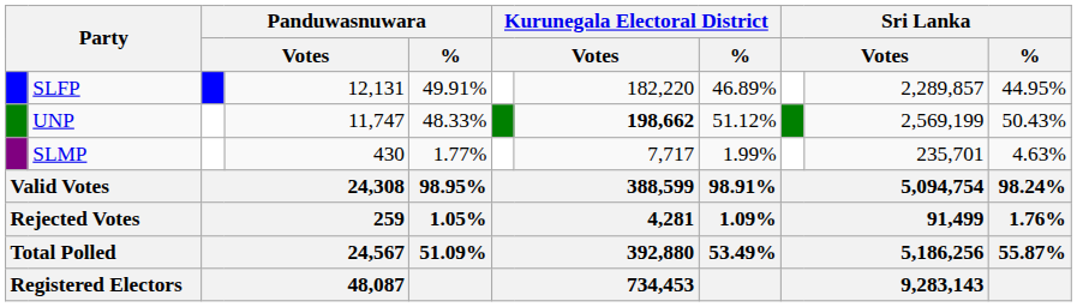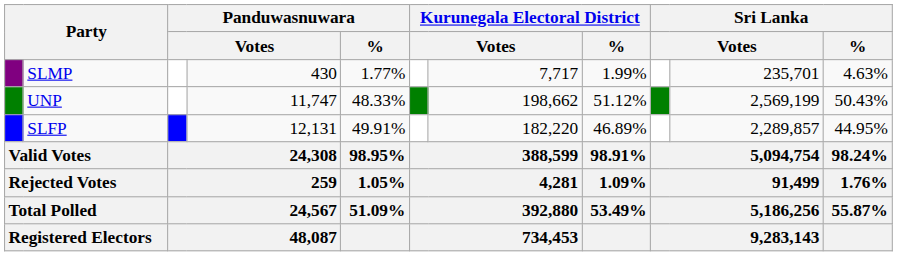 <table class="wikitable">
 <tr>
 <th colspan="2" width="144px"rowspan="2">Party</th>
 <th colspan="3" width="216px">Panduwasnuwara</th>
 <th colspan="3" width="216px"><a href='#'>Kurunegala Electoral District</a></th>
 <th colspan="3" width="216px">Sri Lanka</th>
 </tr>
 <tr>
 <th colspan="2" width="144px">Votes</th>
 <th>%</th>
 <th colspan="2" width="144px">Votes</th>
 <th>%</th>
 <th colspan="2" width="144px">Votes</th>
 <th>%</th>
 </tr>
 <tr>
+<td style="background-color:purple;" width="10px"></td>
+<td style="text-align:left;"><a href='#'>SLMP</a></td>
+<td style="background-color:white;" width="10px"></td>
+<td style="text-align:right;">430</td>
+<td style="text-align:right;">1.77%</td>
+<td style="background-color:white;" width="10px"></td>
+<td style="text-align:right;">7,717</td>
+<td style="text-align:right;">1.99%</td>
+<td style="background-color:white;" width="10px"></td>
+<td style="text-align:right;">235,701</td>
+<td style="text-align:right;">4.63%</td>
+</tr>
+<tr>
+<td style="background-color:green;" width="10px"></td>
+<td style="text-align:left;"><a href='#'>UNP</a></td>
+<td style="background-color:white;" width="10px"></td>
+<td style="text-align:right;">11,747</td>
+<td style="text-align:right;">48.33%</td>
+<td style="background-color:green;" width="10px"></td>
+<td style="text-align:right;">198,662</td>
+<td style="text-align:right;">51.12%</td>
+<td style="background-color:green;" width="10px"></td>
+<td style="text-align:right;">2,569,199</td>
+<td style="text-align:right;">50.43%</td>
+</tr>
+<tr>
 <td style="background-color:blue;" width="10px"></td>
 <td style="text-align:left;"><a href='#'>SLFP</a></td>
 <td style="background-color:blue;" width="10px"></td>
 <td style="text-align:right;">12,131</td>
 <td style="text-align:right;">49.91%</td>
 <td style="background-color:white;" width="10px"></td>
 <td style="text-align:right;">182,220</td>
 <td style="text-align:right;">46.89%</td>
 <td style="background-color:white;" width="10px"></td>
 <td style="text-align:right;">2,289,857</td>
 <td style="text-align:right;">44.95%</td>
-</tr>
-<tr>
-<td style="background-color:green;" width="10px"></td>
-<td style="text-align:left;"><a href='#'>UNP</a></td>
-<td style="background-color:white;" width="10px"></td>
-<td style="text-align:right;">11,747</td>
-<td style="text-align:right;">48.33%</td>
-<td style="background-color:green;" width="10px"></td>
-<td style="text-align:right;"><strong>198,662</strong></td>
-<td style="text-align:right;">51.12%</td>
-<td style="background-color:green;" width="10px"></td>
-<td style="text-align:right;">2,569,199</td>
-<td style="text-align:right;">50.43%</td>
-</tr>
-<tr>
-<td style="background-color:purple;" width="10px"></td>
-<td style="text-align:left;"><a href='#'>SLMP</a></td>
-<td style="background-color:white;" width="10px"></td>
-<td style="text-align:right;">430</td>
-<td style="text-align:right;">1.77%</td>
-<td style="background-color:white;" width="10px"></td>
-<td style="text-align:right;">7,717</td>
-<td style="text-align:right;">1.99%</td>
-<td style="background-color:white;" width="10px"></td>
-<td style="text-align:right;">235,701</td>
-<td style="text-align:right;">4.63%</td>
 </tr>
 <tr>
 <th colspan="2" width="144px"style="text-align:left;">Valid Votes</th>
 <th style="text-align:right;"colspan="2" width="144px">24,308</th>
 <th style="text-align:right;">98.95%</th>
 <th style="text-align:right;"colspan="2" width="144px">388,599</th>
 <th style="text-align:right;">98.91%</th>
 <th style="text-align:right;"colspan="2" width="144px">5,094,754</th>
 <th style="text-align:right;">98.24%</th>
 </tr>
 <tr>
 <th colspan="2" width="144px"style="text-align:left;">Rejected Votes</th>
 <th style="text-align:right;"colspan="2" width="144px">259</th>
 <th style="text-align:right;">1.05%</th>
 <th style="text-align:right;"colspan="2" width="144px">4,281</th>
 <th style="text-align:right;">1.09%</th>
 <th style="text-align:right;"colspan="2" width="144px">91,499</th>
 <th style="text-align:right;">1.76%</th>
 </tr>
 <tr>
 <th colspan="2" width="144px"style="text-align:left;">Total Polled</th>
 <th style="text-align:right;"colspan="2" width="144px">24,567</th>
 <th style="text-align:right;">51.09%</th>
 <th style="text-align:right;"colspan="2" width="144px">392,880</th>
 <th style="text-align:right;">53.49%</th>
 <th style="text-align:right;"colspan="2" width="144px">5,186,256</th>
 <th style="text-align:right;">55.87%</th>
 </tr>
 <tr>
 <th colspan="2" width="144px"style="text-align:left;">Registered Electors</th>
 <th style="text-align:right;"colspan="2" width="144px">48,087</th>
 <th></th>
 <th style="text-align:right;"colspan="2" width="144px">734,453</th>
 <th></th>
 <th style="text-align:right;"colspan="2" width="144px">9,283,143</th>
 <th></th>
 </tr>
 </table>
